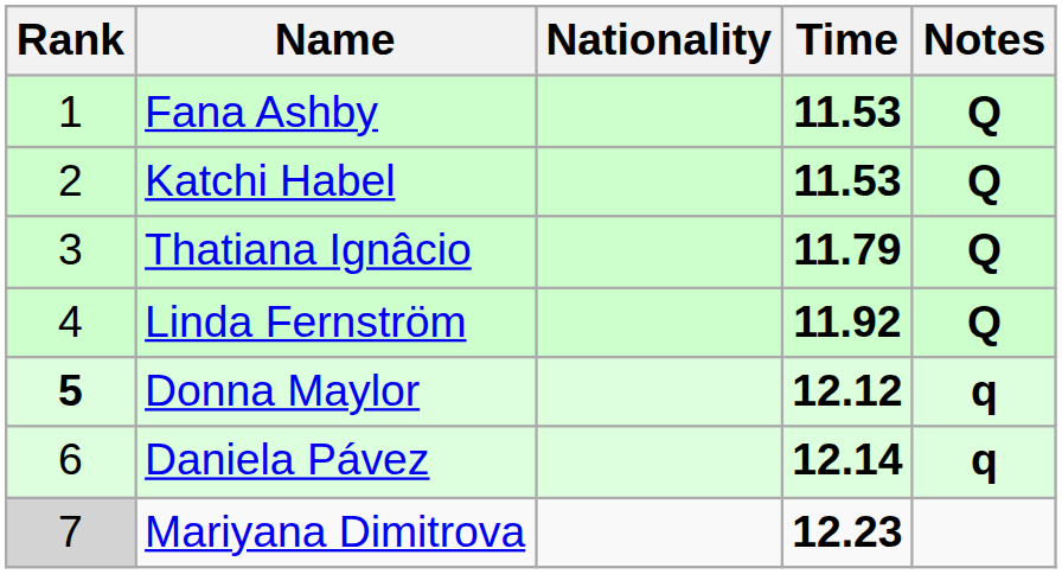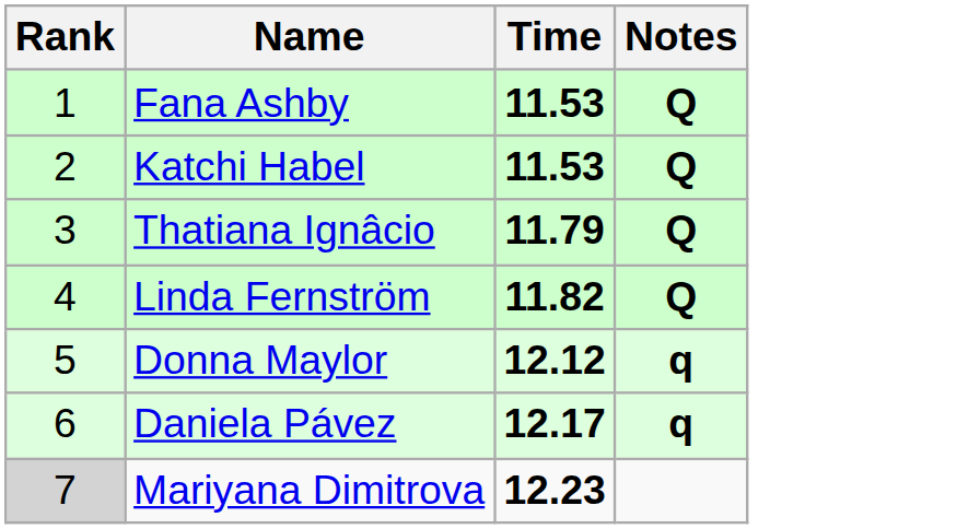 <table class="wikitable sortable" style="text-align:center">
 <tr>
 <th>Rank</th>
 <th>Name</th>
-<th>Nationality</th>
 <th>Time</th>
 <th>Notes</th>
 </tr>
 <tr bgcolor=ccffcc>
 <td>1</td>
 <td align=left><a href='#'>Fana Ashby</a></td>
-<td align=left></td>
 <td><strong>11.53</strong></td>
 <td><strong>Q</strong></td>
 </tr>
 <tr bgcolor=ccffcc>
 <td>2</td>
 <td align=left><a href='#'>Katchi Habel</a></td>
-<td align=left></td>
 <td><strong>11.53</strong></td>
 <td><strong>Q</strong></td>
 </tr>
 <tr bgcolor=ccffcc>
 <td>3</td>
 <td align=left><a href='#'>Thatiana Ignâcio</a></td>
-<td align=left></td>
 <td><strong>11.79</strong></td>
 <td><strong>Q</strong></td>
 </tr>
 <tr bgcolor=ccffcc>
 <td>4</td>
 <td align=left><a href='#'>Linda Fernström</a></td>
-<td align=left></td>
-<td><strong>11.92</strong></td>
+<td><strong>11.82</strong></td>
 <td><strong>Q</strong></td>
 </tr>
 <tr bgcolor=ddffdd>
-<td><strong>5</strong></td>
+<td>5</td>
 <td align=left><a href='#'>Donna Maylor</a></td>
-<td align=left></td>
 <td><strong>12.12</strong></td>
 <td><strong>q</strong></td>
 </tr>
 <tr bgcolor=ddffdd>
 <td>6</td>
 <td align=left><a href='#'>Daniela Pávez</a></td>
-<td align=left></td>
-<td><strong>12.14</strong></td>
+<td><strong>12.17</strong></td>
 <td><strong>q</strong></td>
 </tr>
 <tr>
 <td style="background: lightgrey;">7</td>
 <td align=left><a href='#'>Mariyana Dimitrova</a></td>
-<td align=left></td>
 <td><strong>12.23</strong></td>
 <td></td>
 </tr>
 </table>
